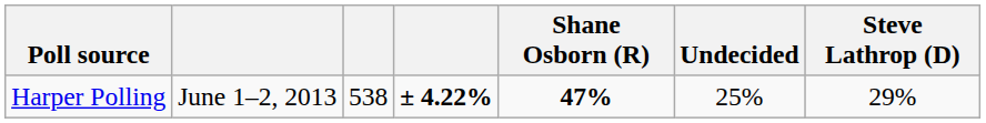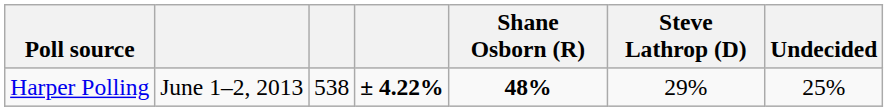 <table class="wikitable" style="text-align:center">
 <tr valign= bottom>
 <th>Poll source</th>
 <th></th>
 <th></th>
 <th></th>
 <th style="width:100px;">Shane<br>Osborn (R)</th>
+<th style="width:100px;">Steve<br>Lathrop (D)</th>
 <th>Undecided</th>
-<th style="width:100px;">Steve<br>Lathrop (D)</th>
 </tr>
 <tr>
 <td align=left><a href='#'>Harper Polling</a></td>
 <td>June 1–2, 2013</td>
 <td>538</td>
 <td><strong>± 4.22%</strong></td>
-<td><strong>47%</strong></td>
+<td><strong>48%</strong></td>
+<td>29%</td>
 <td>25%</td>
-<td>29%</td>
 </tr>
 </table>
